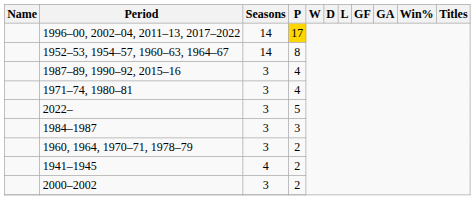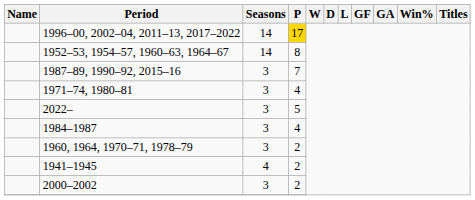 <table class="wikitable sortable">
 <tr>
 <th>Name</th>
 <th>Period</th>
 <th>Seasons</th>
 <th>P</th>
 <th>W</th>
 <th>D</th>
 <th>L</th>
 <th>GF</th>
 <th>GA</th>
 <th>Win%</th>
 <th class="unsortable">Titles</th>
 </tr>
 <tr>
 <td align=left> </td>
 <td>1996–00, 2002–04, 2011–13, 2017–2022</td>
 <td align=center>14<br></td>
 <td align=center style="background: gold;">17</td>
 </tr>
 <tr>
 <td align=left> </td>
 <td>1952–53, 1954–57, 1960–63, 1964–67</td>
 <td align=center>14<br></td>
 <td align=center>8</td>
 </tr>
 <tr>
 <td align=left> </td>
 <td>1987–89, 1990–92, 2015–16</td>
 <td align=center>3<br></td>
-<td align=center>4</td>
+<td align=center>7</td>
 </tr>
 <tr>
 <td align=left> </td>
 <td>1971–74, 1980–81</td>
 <td align=center>3<br></td>
 <td align=center>4</td>
 </tr>
 <tr>
 <td align=left> </td>
 <td>2022–</td>
 <td align=center>3<br></td>
 <td align=center>5</td>
 </tr>
 <tr>
 <td align=left> </td>
 <td>1984–1987</td>
 <td align=center>3<br></td>
-<td align=center>3</td>
+<td align=center>4</td>
 </tr>
 <tr>
 <td align=left> </td>
 <td>1960, 1964, 1970–71, 1978–79</td>
 <td align=center>3<br></td>
 <td align=center>2</td>
 </tr>
 <tr>
 <td align=left> </td>
 <td>1941–1945</td>
 <td align=center>4<br></td>
 <td align=center>2</td>
 </tr>
 <tr>
 <td align=left> </td>
 <td>2000–2002</td>
 <td align=center>3<br></td>
 <td align=center>2</td>
 </tr>
 <tr>
 </tr>
 </table>
